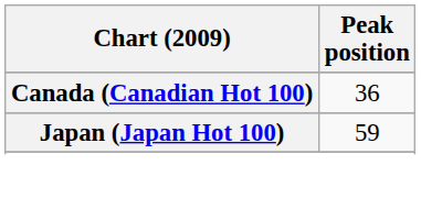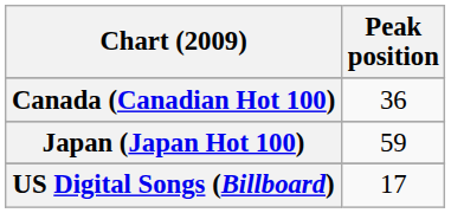 <table class="wikitable sortable plainrowheaders" style="text-align:center">
 <tr>
 <th scope="col">Chart (2009)</th>
 <th scope="col">Peak<br>position</th>
 </tr>
 <tr>
 </tr>
 <tr>
 <th scope="row">Canada (<a href='#'>Canadian Hot 100</a>)</th>
 <td>36</td>
 </tr>
 <tr>
 </tr>
 <tr>
 </tr>
 <tr>
 <th scope="row">Japan (<a href='#'>Japan Hot 100</a>)</th>
 <td>59</td>
 </tr>
 <tr>
 </tr>
 <tr>
 </tr>
 <tr>
 </tr>
+<tr>
+<th scope="row">US <a href='#'>Digital Songs</a> (<em><a href='#'>Billboard</a></em>)</th>
+<td>17</td>
+</tr>
 </table>
